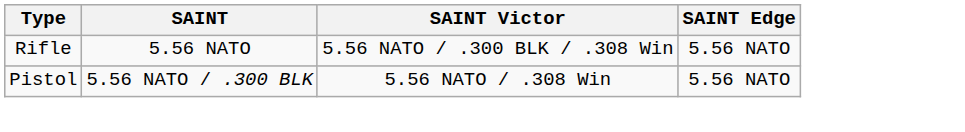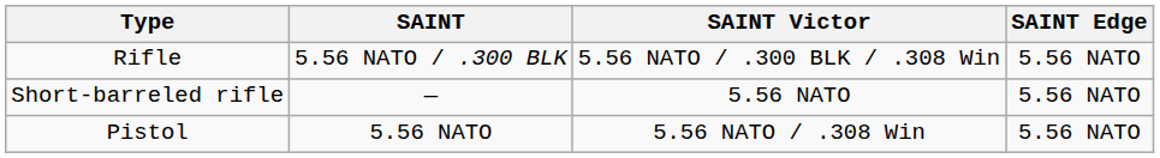 <table class="wikitable" style="text-align:center; font-size: 95%;">
 <tr>
 <th>Type</th>
 <th>SAINT</th>
 <th>SAINT Victor</th>
 <th>SAINT Edge</th>
 </tr>
 <tr>
 <td>Rifle</td>
-<td>5.56 NATO</td>
+<td>5.56 NATO / <em>.300 BLK</em></td>
 <td>5.56 NATO / .300 BLK / .308 Win</td>
 <td>5.56 NATO</td>
 </tr>
 <tr>
+<td>Short-barreled rifle</td>
+<td>—</td>
+<td>5.56 NATO</td>
+<td>5.56 NATO</td>
+</tr>
+<tr>
 <td>Pistol</td>
-<td>5.56 NATO / <em>.300 BLK</em></td>
+<td>5.56 NATO</td>
 <td>5.56 NATO / .308 Win</td>
 <td>5.56 NATO</td>
 </tr>
 </table>
